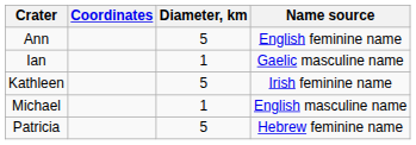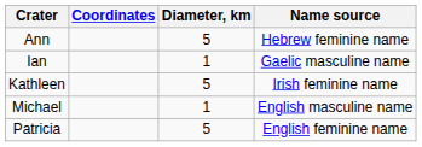 <table class="wikitable sortable" style="text-align:center">
 <tr>
 <th>Crater</th>
 <th><a href='#'>Coordinates</a></th>
 <th>Diameter, km</th>
 <th>Name source</th>
 </tr>
 <tr>
 <td>Ann</td>
 <td></td>
 <td>5</td>
-<td><a href='#'>English</a> feminine name</td>
+<td><a href='#'>Hebrew</a> feminine name</td>
 </tr>
 <tr>
 <td>Ian</td>
 <td></td>
 <td>1</td>
 <td><a href='#'>Gaelic</a> masculine name</td>
 </tr>
 <tr>
 <td>Kathleen</td>
 <td></td>
 <td>5</td>
 <td><a href='#'>Irish</a> feminine name</td>
 </tr>
 <tr>
 <td>Michael</td>
 <td></td>
 <td>1</td>
 <td><a href='#'>English</a> masculine name</td>
 </tr>
 <tr>
 <td>Patricia</td>
 <td></td>
 <td>5</td>
-<td><a href='#'>Hebrew</a> feminine name</td>
+<td><a href='#'>English</a> feminine name</td>
 </tr>
 </table>
